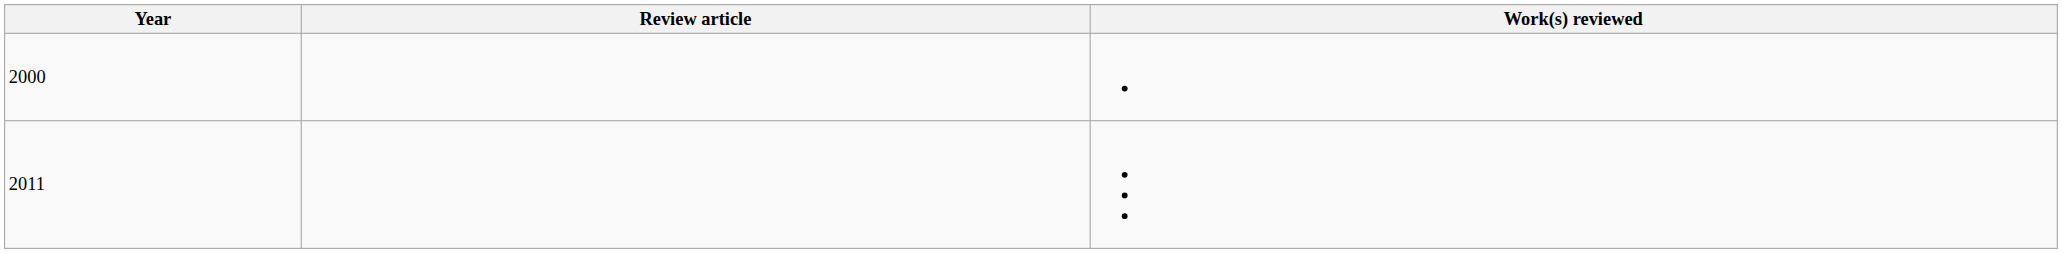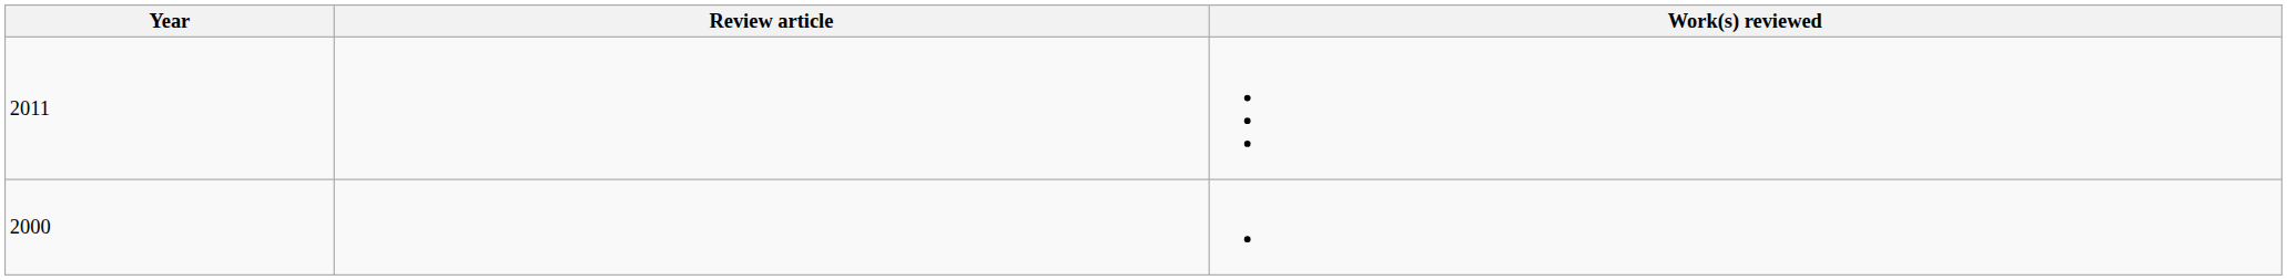 <table class='wikitable sortable' width='90%'>
 <tr>
 <th>Year</th>
 <th class='unsortable'>Review article</th>
 <th class='unsortable'>Work(s) reviewed</th>
 </tr>
 <tr>
+<td>2011</td>
+<td></td>
+<td><br><ul><li></li><li></li><li></li></ul></td>
+</tr>
+<tr>
 <td>2000</td>
 <td></td>
 <td><br><ul><li></li></ul></td>
 </tr>
-<tr>
-<td>2011</td>
-<td></td>
-<td><br><ul><li></li><li></li><li></li></ul></td>
-</tr>
 </table>
